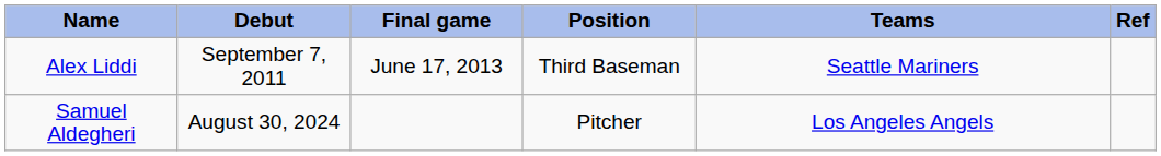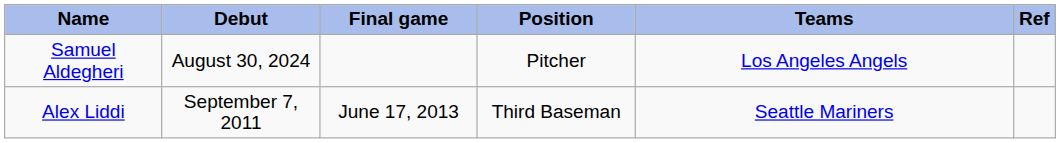 <table class="wikitable" style="width: 100%">
 <tr>
 <th style="background:#a8bdec; width:15%;">Name</th>
 <th style="width:15%; background:#a8bdec;">Debut</th>
 <th style="width:15%; background:#a8bdec;">Final game</th>
 <th style="width:15%; background:#a8bdec;">Position</th>
 <th style="width:36%; background:#a8bdec;">Teams</th>
 <th style="width:4%; background:#a8bdec;">Ref</th>
 </tr>
 <tr align=center>
+<td><a href='#'>Samuel Aldegheri</a></td>
+<td>August 30, 2024</td>
+<td></td>
+<td>Pitcher</td>
+<td><a href='#'>Los Angeles Angels</a></td>
+<td></td>
+</tr>
+<tr align=center>
 <td><a href='#'>Alex Liddi</a></td>
 <td>September 7, 2011</td>
 <td>June 17, 2013</td>
 <td>Third Baseman</td>
 <td><a href='#'>Seattle Mariners</a></td>
 <td></td>
 </tr>
-<tr align=center>
-<td><a href='#'>Samuel Aldegheri</a></td>
-<td>August 30, 2024</td>
-<td></td>
-<td>Pitcher</td>
-<td><a href='#'>Los Angeles Angels</a></td>
-<td></td>
-</tr>
 </table>
